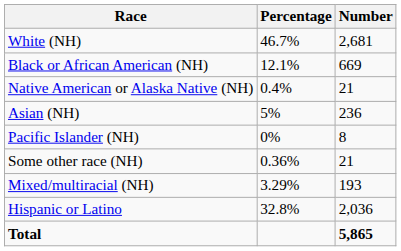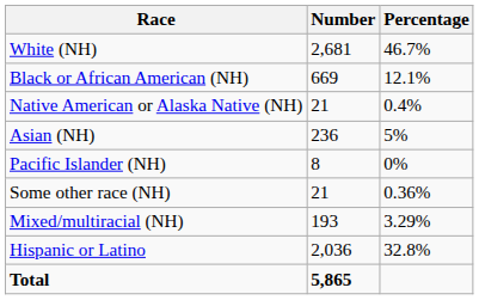 <table class="wikitable">
 <tr>
 <th>Race</th>
+<th>Number</th>
 <th>Percentage</th>
-<th>Number</th>
 </tr>
 <tr>
 <td><a href='#'>White</a> (NH)</td>
+<td>2,681</td>
 <td>46.7%</td>
-<td>2,681</td>
 </tr>
 <tr>
 <td><a href='#'>Black or African American</a> (NH)</td>
+<td>669</td>
 <td>12.1%</td>
-<td>669</td>
 </tr>
 <tr>
 <td><a href='#'>Native American</a> or <a href='#'>Alaska Native</a> (NH)</td>
+<td>21</td>
 <td>0.4%</td>
-<td>21</td>
 </tr>
 <tr>
 <td><a href='#'>Asian</a> (NH)</td>
+<td>236</td>
 <td>5%</td>
-<td>236</td>
 </tr>
 <tr>
 <td><a href='#'>Pacific Islander</a> (NH)</td>
+<td>8</td>
 <td>0%</td>
-<td>8</td>
 </tr>
 <tr>
 <td>Some other race (NH)</td>
+<td>21</td>
 <td>0.36%</td>
-<td>21</td>
 </tr>
 <tr>
 <td><a href='#'>Mixed/multiracial</a> (NH)</td>
+<td>193</td>
 <td>3.29%</td>
-<td>193</td>
 </tr>
 <tr>
 <td><a href='#'>Hispanic or Latino</a></td>
+<td>2,036</td>
 <td>32.8%</td>
-<td>2,036</td>
 </tr>
 <tr>
 <td><strong>Total</strong></td>
+<td><strong>5,865</strong></td>
 <td></td>
-<td><strong>5,865</strong></td>
 </tr>
 </table>
